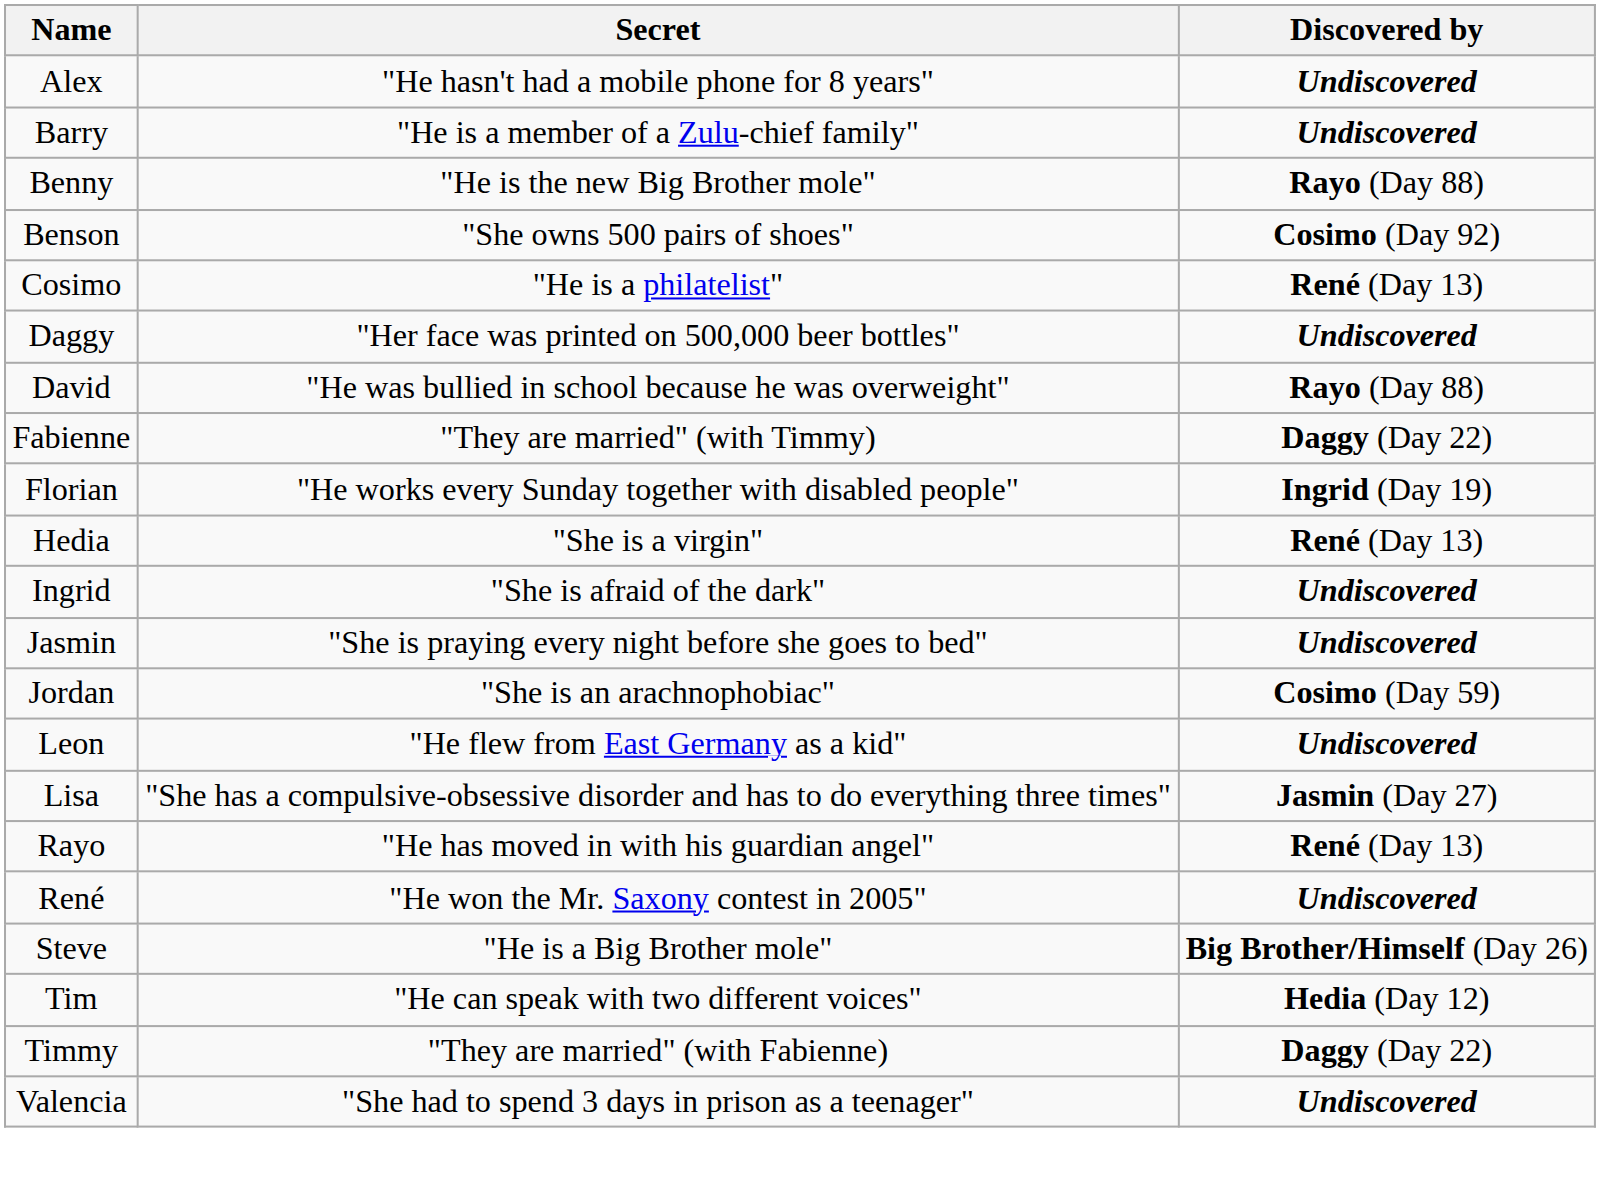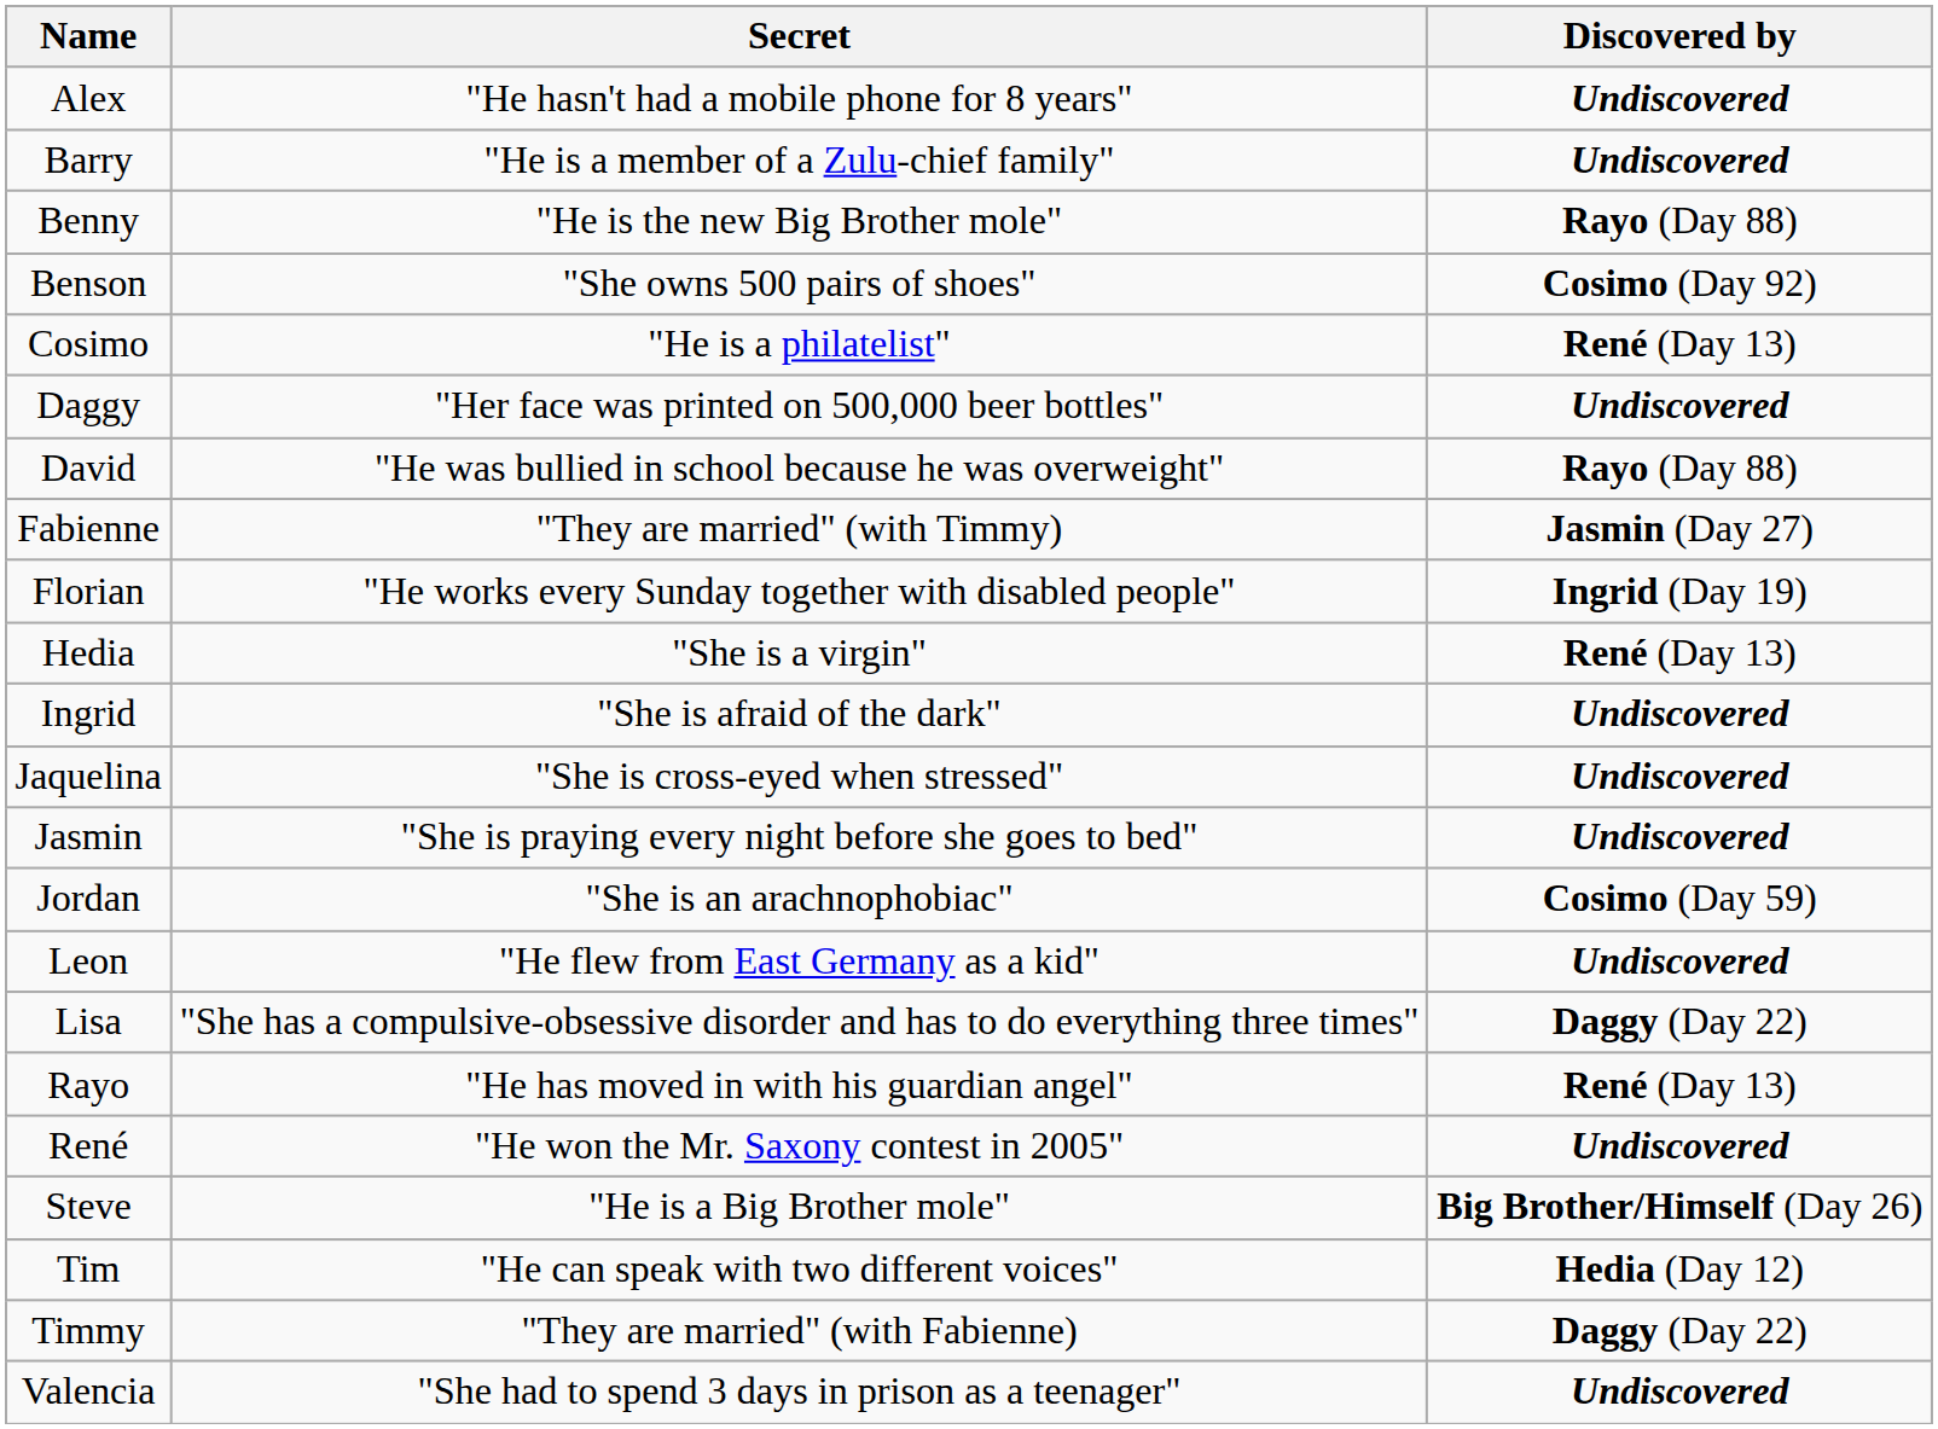 <table class="wikitable sortable centre" style="text-align:center;font-size:100%;">
 <tr>
 <th>Name</th>
 <th>Secret</th>
 <th>Discovered by</th>
 </tr>
 <tr>
 <td>Alex</td>
 <td>"He hasn't had a mobile phone for 8 years"</td>
 <td><strong><em>Undiscovered</em></strong></td>
 </tr>
 <tr>
 <td>Barry</td>
 <td>"He is a member of a <a href='#'>Zulu</a>-chief family"</td>
 <td><strong><em>Undiscovered</em></strong></td>
 </tr>
 <tr>
 <td>Benny</td>
 <td>"He is the new Big Brother mole"</td>
 <td><strong>Rayo</strong> (Day 88)</td>
 </tr>
 <tr>
 <td>Benson</td>
 <td>"She owns 500 pairs of shoes"</td>
 <td><strong>Cosimo</strong> (Day 92)</td>
 </tr>
 <tr>
 <td>Cosimo</td>
 <td>"He is a <a href='#'>philatelist</a>"</td>
 <td><strong>René</strong> (Day 13)</td>
 </tr>
 <tr>
 <td>Daggy</td>
 <td>"Her face was printed on 500,000 beer bottles"</td>
 <td><strong><em>Undiscovered</em></strong></td>
 </tr>
 <tr>
 <td>David</td>
 <td>"He was bullied in school because he was overweight"</td>
 <td><strong>Rayo</strong> (Day 88)</td>
 </tr>
 <tr>
 <td>Fabienne</td>
 <td>"They are married" (with Timmy)</td>
-<td><strong>Daggy</strong> (Day 22)</td>
+<td><strong>Jasmin</strong> (Day 27)</td>
 </tr>
 <tr>
 <td>Florian</td>
 <td>"He works every Sunday together with disabled people"</td>
 <td><strong>Ingrid</strong> (Day 19)</td>
 </tr>
 <tr>
 <td>Hedia</td>
 <td>"She is a virgin"</td>
 <td><strong>René</strong> (Day 13)</td>
 </tr>
 <tr>
 <td>Ingrid</td>
 <td>"She is afraid of the dark"</td>
+<td><strong><em>Undiscovered</em></strong></td>
+</tr>
+<tr>
+<td>Jaquelina</td>
+<td>"She is cross-eyed when stressed"</td>
 <td><strong><em>Undiscovered</em></strong></td>
 </tr>
 <tr>
 <td>Jasmin</td>
 <td>"She is praying every night before she goes to bed"</td>
 <td><strong><em>Undiscovered</em></strong></td>
 </tr>
 <tr>
 <td>Jordan</td>
 <td>"She is an arachnophobiac"</td>
 <td><strong>Cosimo</strong> (Day 59)</td>
 </tr>
 <tr>
 <td>Leon</td>
 <td>"He flew from <a href='#'>East Germany</a> as a kid"</td>
 <td><strong><em>Undiscovered</em></strong></td>
 </tr>
 <tr>
 <td>Lisa</td>
 <td>"She has a compulsive-obsessive disorder and has to do everything three times"</td>
-<td><strong>Jasmin</strong> (Day 27)</td>
+<td><strong>Daggy</strong> (Day 22)</td>
 </tr>
 <tr>
 <td>Rayo</td>
 <td>"He has moved in with his guardian angel"</td>
 <td><strong>René</strong> (Day 13)</td>
 </tr>
 <tr>
 <td>René</td>
 <td>"He won the Mr. <a href='#'>Saxony</a> contest in 2005"</td>
 <td><strong><em>Undiscovered</em></strong></td>
 </tr>
 <tr>
 <td>Steve</td>
 <td>"He is a Big Brother mole"</td>
 <td><strong>Big Brother/Himself</strong> (Day 26)</td>
 </tr>
 <tr>
 <td>Tim</td>
 <td>"He can speak with two different voices"</td>
 <td><strong>Hedia</strong> (Day 12)</td>
 </tr>
 <tr>
 <td>Timmy</td>
 <td>"They are married" (with Fabienne)</td>
 <td><strong>Daggy</strong> (Day 22)</td>
 </tr>
 <tr>
 <td>Valencia</td>
 <td>"She had to spend 3 days in prison as a teenager"</td>
 <td><strong><em>Undiscovered</em></strong></td>
 </tr>
 </table>
